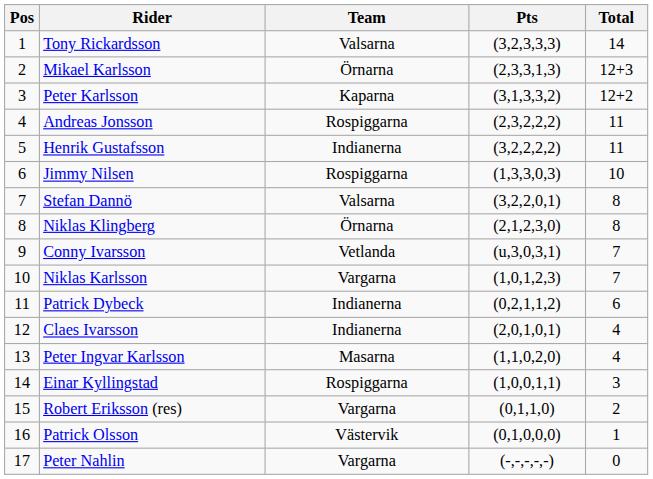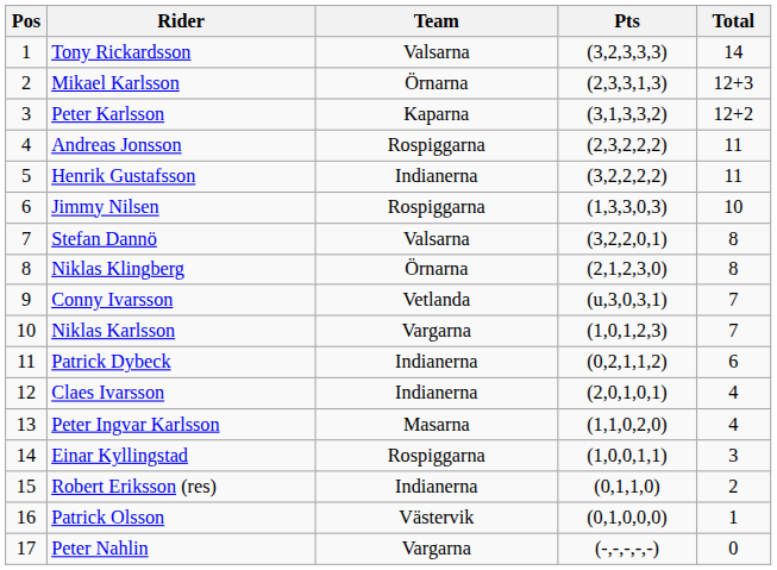 <table class=wikitable style="font-size:93%;">
 <tr>
 <th width=25px>Pos</th>
 <th width=200px>Rider</th>
 <th width=180px>Team</th>
 <th width=100px>Pts</th>
 <th width=50px>Total</th>
 </tr>
 <tr align=center>
 <td>1</td>
 <td align=left><a href='#'>Tony Rickardsson</a></td>
 <td>Valsarna</td>
 <td>(3,2,3,3,3)</td>
 <td>14</td>
 </tr>
 <tr align=center>
 <td>2</td>
 <td align=left><a href='#'>Mikael Karlsson</a></td>
 <td>Örnarna</td>
 <td>(2,3,3,1,3)</td>
 <td>12+3</td>
 </tr>
 <tr align=center>
 <td>3</td>
 <td align=left><a href='#'>Peter Karlsson</a></td>
 <td>Kaparna</td>
 <td>(3,1,3,3,2)</td>
 <td>12+2</td>
 </tr>
 <tr align=center>
 <td>4</td>
 <td align=left><a href='#'>Andreas Jonsson</a></td>
 <td>Rospiggarna</td>
 <td>(2,3,2,2,2)</td>
 <td>11</td>
 </tr>
 <tr align=center>
 <td>5</td>
 <td align=left><a href='#'>Henrik Gustafsson</a></td>
 <td>Indianerna</td>
 <td>(3,2,2,2,2)</td>
 <td>11</td>
 </tr>
 <tr align=center>
 <td>6</td>
 <td align=left><a href='#'>Jimmy Nilsen</a></td>
 <td>Rospiggarna</td>
 <td>(1,3,3,0,3)</td>
 <td>10</td>
 </tr>
 <tr align=center>
 <td>7</td>
 <td align=left><a href='#'>Stefan Dannö</a></td>
 <td>Valsarna</td>
 <td>(3,2,2,0,1)</td>
 <td>8</td>
 </tr>
 <tr align=center>
 <td>8</td>
 <td align=left><a href='#'>Niklas Klingberg</a></td>
 <td>Örnarna</td>
 <td>(2,1,2,3,0)</td>
 <td>8</td>
 </tr>
 <tr align=center>
 <td>9</td>
 <td align=left><a href='#'>Conny Ivarsson</a></td>
 <td>Vetlanda</td>
 <td>(u,3,0,3,1)</td>
 <td>7</td>
 </tr>
 <tr align=center>
 <td>10</td>
 <td align=left><a href='#'>Niklas Karlsson</a></td>
 <td>Vargarna</td>
 <td>(1,0,1,2,3)</td>
 <td>7</td>
 </tr>
 <tr align=center>
 <td>11</td>
 <td align=left><a href='#'>Patrick Dybeck</a></td>
 <td>Indianerna</td>
 <td>(0,2,1,1,2)</td>
 <td>6</td>
 </tr>
 <tr align=center>
 <td>12</td>
 <td align=left><a href='#'>Claes Ivarsson</a></td>
 <td>Indianerna</td>
 <td>(2,0,1,0,1)</td>
 <td>4</td>
 </tr>
 <tr align=center>
 <td>13</td>
 <td align=left><a href='#'>Peter Ingvar Karlsson</a></td>
 <td>Masarna</td>
 <td>(1,1,0,2,0)</td>
 <td>4</td>
 </tr>
 <tr align=center>
 <td>14</td>
 <td align=left><a href='#'>Einar Kyllingstad</a></td>
 <td>Rospiggarna</td>
 <td>(1,0,0,1,1)</td>
 <td>3</td>
 </tr>
 <tr align=center>
 <td>15</td>
 <td align=left><a href='#'>Robert Eriksson</a> (res)</td>
-<td>Vargarna</td>
+<td>Indianerna</td>
 <td>(0,1,1,0)</td>
 <td>2</td>
 </tr>
 <tr align=center>
 <td>16</td>
 <td align=left><a href='#'>Patrick Olsson</a></td>
 <td>Västervik</td>
 <td>(0,1,0,0,0)</td>
 <td>1</td>
 </tr>
 <tr align=center>
 <td>17</td>
 <td align=left><a href='#'>Peter Nahlin</a></td>
 <td>Vargarna</td>
 <td>(-,-,-,-,-)</td>
 <td>0</td>
 </tr>
 </table>
